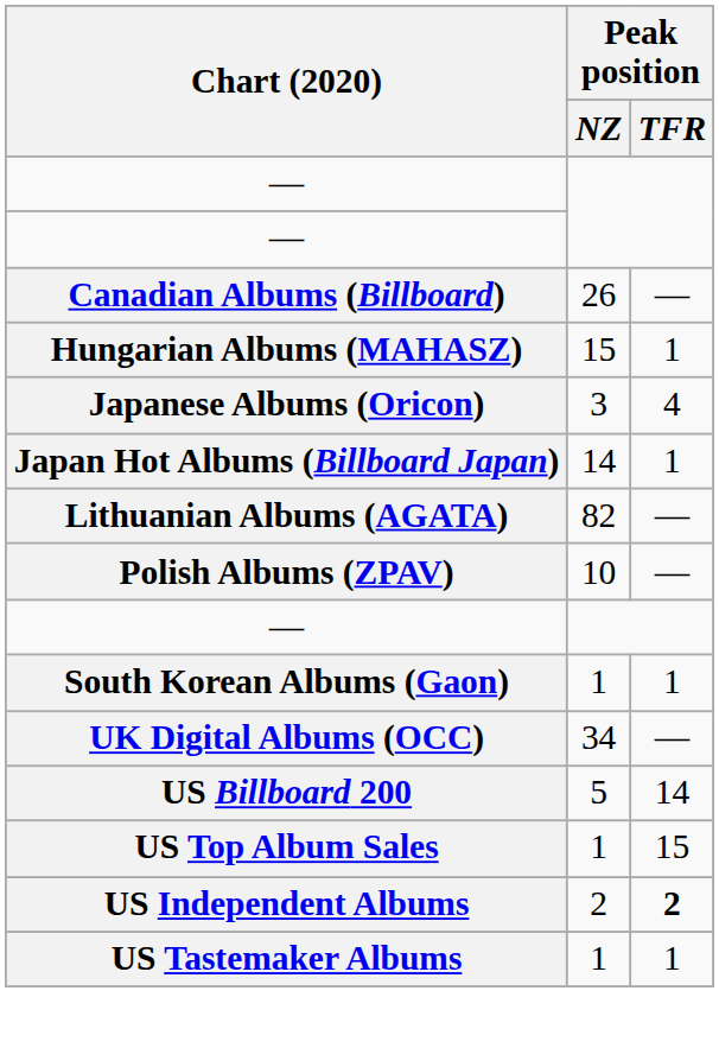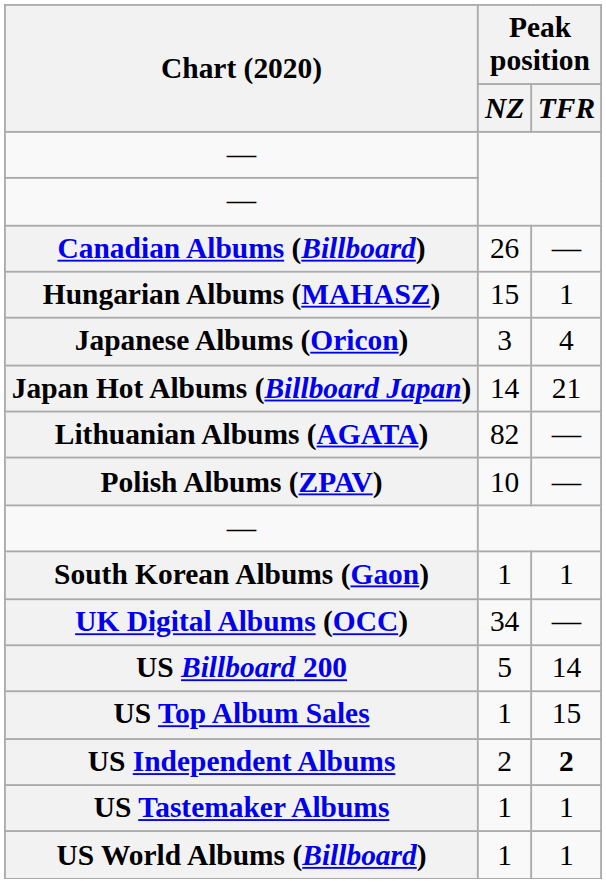 <table class="wikitable sortable plainrowheaders" style="text-align:center">
 <tr>
 <th scope="col" rowspan="2">Chart (2020)</th>
 <th scope="col" colspan="2">Peak<br>position</th>
 </tr>
 <tr>
 <th><em>NZ</em></th>
 <th><em>TFR</em></th>
 </tr>
 <tr>
 <td>—</td>
 </tr>
 <tr>
 <td>—</td>
 </tr>
 <tr>
 <th scope="row"><a href='#'>Canadian Albums</a> (<a href='#'><em>Billboard</em></a>)</th>
 <td>26</td>
 <td>—</td>
 </tr>
 <tr>
 <th scope="row">Hungarian Albums (<a href='#'>MAHASZ</a>)</th>
 <td>15</td>
 <td>1</td>
 </tr>
 <tr>
 <th scope="row">Japanese Albums (<a href='#'>Oricon</a>)</th>
 <td>3</td>
 <td>4</td>
 </tr>
 <tr>
 <th scope="row">Japan Hot Albums (<em><a href='#'>Billboard Japan</a></em>)</th>
 <td>14</td>
-<td>1</td>
+<td>21</td>
 </tr>
 <tr>
 <th scope="row">Lithuanian Albums (<a href='#'>AGATA</a>)</th>
 <td>82</td>
 <td>—</td>
 </tr>
 <tr>
 <th scope="row">Polish Albums (<a href='#'>ZPAV</a>)</th>
 <td>10</td>
 <td>—</td>
 </tr>
 <tr>
 <td>—</td>
 </tr>
 <tr>
 <th scope="row">South Korean Albums (<a href='#'>Gaon</a>)</th>
 <td>1</td>
 <td>1</td>
 </tr>
 <tr>
 <th scope="row"><a href='#'>UK Digital Albums</a> (<a href='#'>OCC</a>)</th>
 <td>34</td>
 <td>—</td>
 </tr>
 <tr>
 <th scope="row">US <a href='#'><em>Billboard</em> 200</a></th>
 <td>5</td>
 <td>14</td>
 </tr>
 <tr>
 <th scope="row">US <a href='#'>Top Album Sales</a></th>
 <td>1</td>
 <td>15</td>
 </tr>
 <tr>
 <th scope="row">US <a href='#'>Independent Albums</a></th>
 <td>2</td>
 <td><strong>2</strong></td>
 </tr>
 <tr>
 <th scope="row">US <a href='#'>Tastemaker Albums</a></th>
 <td>1</td>
 <td>1</td>
 </tr>
+<tr>
+<th scope="row">US World Albums (<em><a href='#'>Billboard</a></em>)</th>
+<td>1</td>
+<td>1</td>
+</tr>
 </table>
